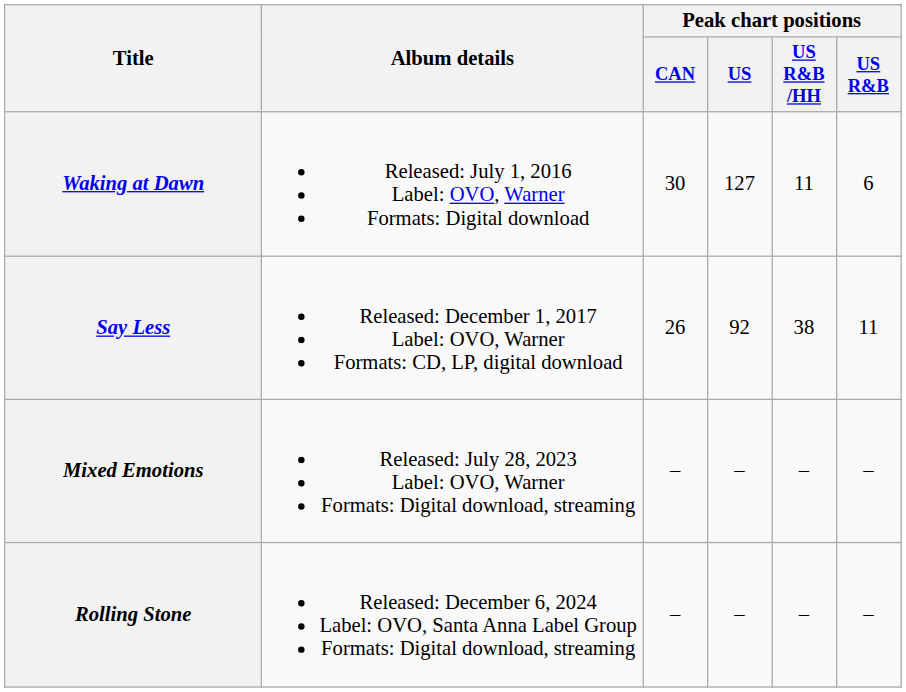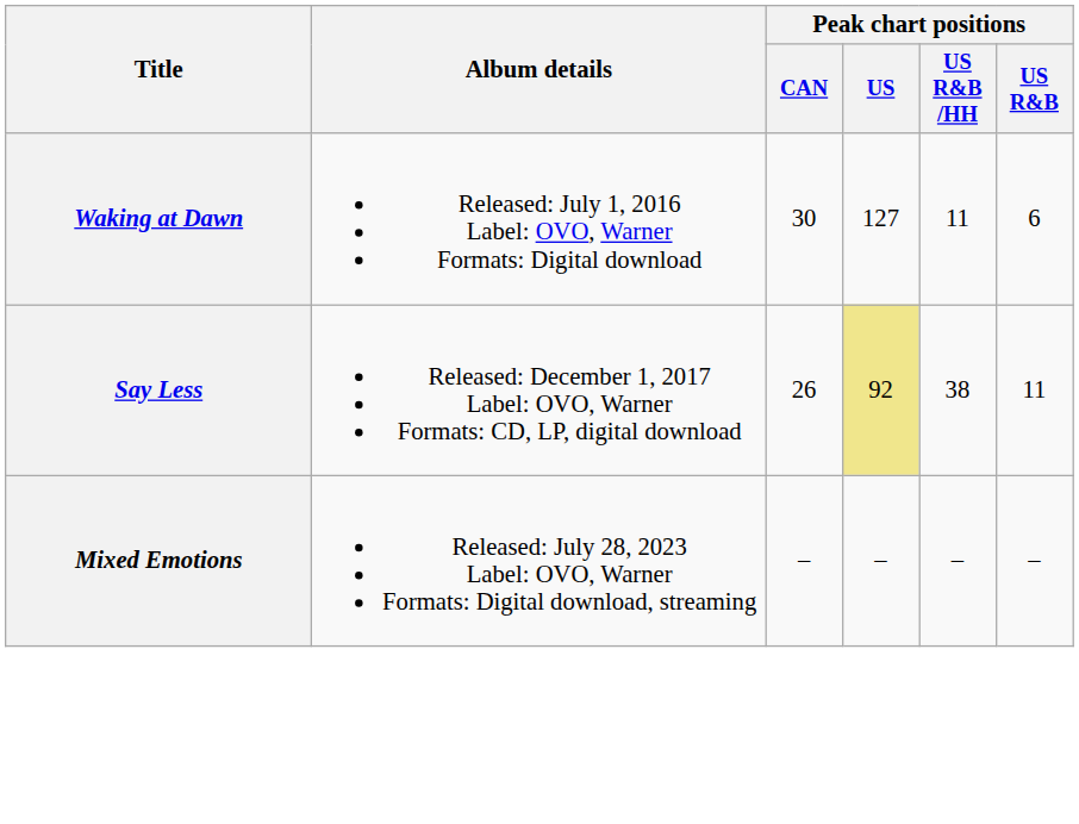 <table class="wikitable plainrowheaders" style="text-align:center;">
 <tr>
 <th scope="col" rowspan="2" style="width:12em;">Title</th>
 <th scope="col" rowspan="2" style="width:18em;">Album details</th>
 <th scope="col" colspan="4">Peak chart positions</th>
 </tr>
 <tr>
 <th scope="col" style="width:3em;font-size:90%;"><a href='#'>CAN</a><br></th>
 <th scope="col" style="width:3em;font-size:90%;"><a href='#'>US</a><br></th>
 <th scope="col" style="width:3em;font-size:90%;"><a href='#'>US<br>R&B<br>/HH</a><br></th>
 <th scope="col" style="width:3em;font-size:90%;"><a href='#'>US<br>R&B</a><br></th>
 </tr>
 <tr>
 <th scope="row"><em><a href='#'>Waking at Dawn</a></em></th>
 <td><br><ul><li>Released: July 1, 2016</li><li>Label: <a href='#'>OVO</a>, <a href='#'>Warner</a></li><li>Formats: Digital download</li></ul></td>
 <td>30</td>
 <td>127</td>
 <td>11</td>
 <td>6</td>
 </tr>
 <tr>
 <th scope="row"><em><a href='#'>Say Less</a></em></th>
 <td><br><ul><li>Released: December 1, 2017</li><li>Label: OVO, Warner</li><li>Formats: CD, LP, digital download</li></ul></td>
 <td>26</td>
-<td>92</td>
+<td style="background: khaki;">92</td>
 <td>38</td>
 <td>11</td>
 </tr>
 <tr>
 <th scope="row"><em>Mixed Emotions</em></th>
 <td><br><ul><li>Released: July 28, 2023</li><li>Label: OVO, Warner</li><li>Formats: Digital download, streaming</li></ul></td>
 <td>–</td>
 <td>–</td>
 <td>–</td>
 <td>–</td>
 </tr>
-<tr>
-<th scope="row"><em>Rolling Stone</em></th>
-<td><br><ul><li>Released: December 6, 2024</li><li>Label: OVO, Santa Anna Label Group</li><li>Formats: Digital download, streaming</li></ul></td>
-<td>–</td>
-<td>–</td>
-<td>–</td>
-<td>–</td>
-</tr>
 </table>
